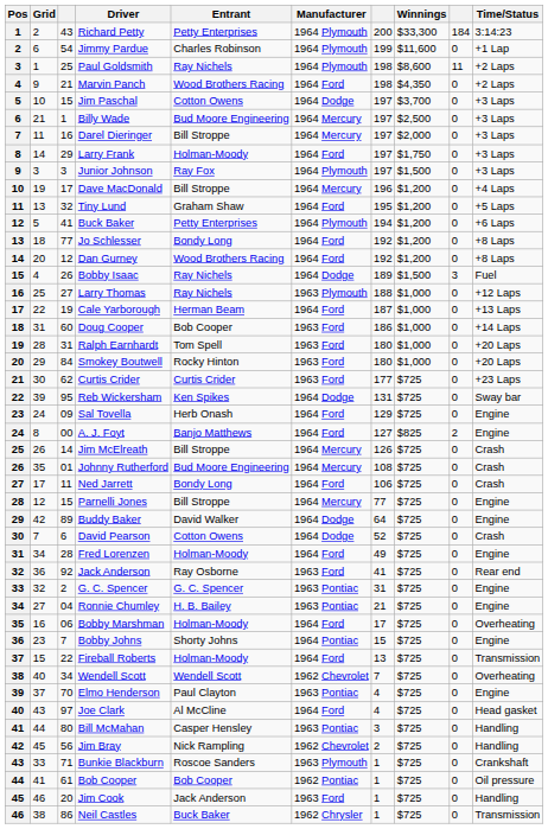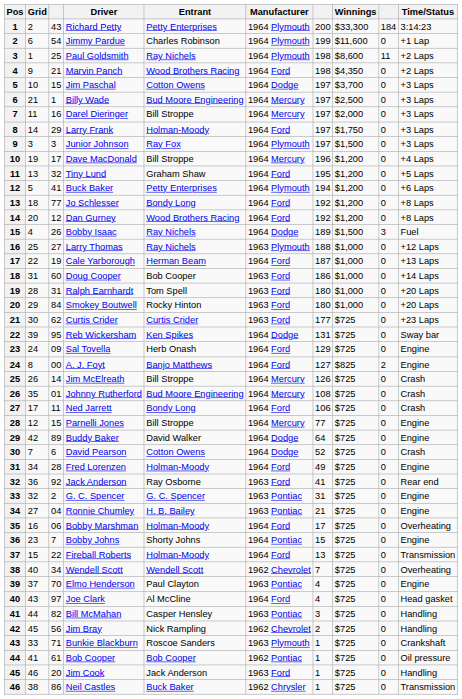 <table class="sortable wikitable" style="font-size:95%">
 <tr>
 <th>Pos</th>
 <th>Grid</th>
 <th></th>
 <th>Driver</th>
 <th>Entrant</th>
 <th>Manufacturer</th>
 <th></th>
 <th>Winnings</th>
 <th></th>
 <th>Time/Status</th>
 </tr>
 <tr>
 <th>1</th>
 <td>2</td>
 <td>43</td>
 <td><a href='#'>Richard Petty</a></td>
 <td><a href='#'>Petty Enterprises</a></td>
 <td>1964 <a href='#'>Plymouth</a></td>
 <td>200</td>
 <td>$33,300</td>
 <td>184</td>
 <td>3:14:23</td>
 </tr>
 <tr>
 <th>2</th>
 <td>6</td>
 <td>54</td>
 <td><a href='#'>Jimmy Pardue</a></td>
 <td>Charles Robinson</td>
 <td>1964 <a href='#'>Plymouth</a></td>
 <td>199</td>
 <td>$11,600</td>
 <td>0</td>
 <td>+1 Lap</td>
 </tr>
 <tr>
 <th>3</th>
 <td>1</td>
 <td>25</td>
 <td><a href='#'>Paul Goldsmith</a></td>
 <td><a href='#'>Ray Nichels</a></td>
 <td>1964 <a href='#'>Plymouth</a></td>
 <td>198</td>
 <td>$8,600</td>
 <td>11</td>
 <td>+2 Laps</td>
 </tr>
 <tr>
 <th>4</th>
 <td>9</td>
 <td>21</td>
 <td><a href='#'>Marvin Panch</a></td>
 <td><a href='#'>Wood Brothers Racing</a></td>
 <td>1964 <a href='#'>Ford</a></td>
 <td>198</td>
 <td>$4,350</td>
 <td>0</td>
 <td>+2 Laps</td>
 </tr>
 <tr>
 <th>5</th>
 <td>10</td>
 <td>15</td>
 <td><a href='#'>Jim Paschal</a></td>
 <td><a href='#'>Cotton Owens</a></td>
 <td>1964 <a href='#'>Dodge</a></td>
 <td>197</td>
 <td>$3,700</td>
 <td>0</td>
 <td>+3 Laps</td>
 </tr>
 <tr>
 <th>6</th>
 <td>21</td>
 <td>1</td>
 <td><a href='#'>Billy Wade</a></td>
 <td><a href='#'>Bud Moore Engineering</a></td>
 <td>1964 <a href='#'>Mercury</a></td>
 <td>197</td>
 <td>$2,500</td>
 <td>0</td>
 <td>+3 Laps</td>
 </tr>
 <tr>
 <th>7</th>
 <td>11</td>
 <td>16</td>
 <td><a href='#'>Darel Dieringer</a></td>
 <td>Bill Stroppe</td>
 <td>1964 <a href='#'>Mercury</a></td>
 <td>197</td>
 <td>$2,000</td>
 <td>0</td>
 <td>+3 Laps</td>
 </tr>
 <tr>
 <th>8</th>
 <td>14</td>
 <td>29</td>
 <td><a href='#'>Larry Frank</a></td>
 <td><a href='#'>Holman-Moody</a></td>
 <td>1964 <a href='#'>Ford</a></td>
 <td>197</td>
 <td>$1,750</td>
 <td>0</td>
 <td>+3 Laps</td>
 </tr>
 <tr>
 <th>9</th>
 <td>3</td>
 <td>3</td>
 <td><a href='#'>Junior Johnson</a></td>
 <td><a href='#'>Ray Fox</a></td>
 <td>1964 <a href='#'>Plymouth</a></td>
 <td>197</td>
 <td>$1,500</td>
 <td>0</td>
 <td>+3 Laps</td>
 </tr>
 <tr>
 <th>10</th>
 <td>19</td>
 <td>17</td>
 <td><a href='#'>Dave MacDonald</a></td>
 <td>Bill Stroppe</td>
 <td>1964 <a href='#'>Mercury</a></td>
 <td>196</td>
 <td>$1,200</td>
 <td>0</td>
 <td>+4 Laps</td>
 </tr>
 <tr>
 <th>11</th>
 <td>13</td>
 <td>32</td>
 <td><a href='#'>Tiny Lund</a></td>
 <td>Graham Shaw</td>
 <td>1964 <a href='#'>Ford</a></td>
 <td>195</td>
 <td>$1,200</td>
 <td>0</td>
 <td>+5 Laps</td>
 </tr>
 <tr>
 <th>12</th>
 <td>5</td>
 <td>41</td>
 <td><a href='#'>Buck Baker</a></td>
 <td><a href='#'>Petty Enterprises</a></td>
 <td>1964 <a href='#'>Plymouth</a></td>
 <td>194</td>
 <td>$1,200</td>
 <td>0</td>
 <td>+6 Laps</td>
 </tr>
 <tr>
 <th>13</th>
 <td>18</td>
 <td>77</td>
 <td><a href='#'>Jo Schlesser</a></td>
 <td><a href='#'>Bondy Long</a></td>
 <td>1964 <a href='#'>Ford</a></td>
 <td>192</td>
 <td>$1,200</td>
 <td>0</td>
 <td>+8 Laps</td>
 </tr>
 <tr>
 <th>14</th>
 <td>20</td>
 <td>12</td>
 <td><a href='#'>Dan Gurney</a></td>
 <td><a href='#'>Wood Brothers Racing</a></td>
 <td>1964 <a href='#'>Ford</a></td>
 <td>192</td>
 <td>$1,200</td>
 <td>0</td>
 <td>+8 Laps</td>
 </tr>
 <tr>
 <th>15</th>
 <td>4</td>
 <td>26</td>
 <td><a href='#'>Bobby Isaac</a></td>
 <td><a href='#'>Ray Nichels</a></td>
 <td>1964 <a href='#'>Dodge</a></td>
 <td>189</td>
 <td>$1,500</td>
 <td>3</td>
 <td>Fuel</td>
 </tr>
 <tr>
 <th>16</th>
 <td>25</td>
 <td>27</td>
 <td><a href='#'>Larry Thomas</a></td>
 <td><a href='#'>Ray Nichels</a></td>
 <td>1963 <a href='#'>Plymouth</a></td>
 <td>188</td>
 <td>$1,000</td>
 <td>0</td>
 <td>+12 Laps</td>
 </tr>
 <tr>
 <th>17</th>
 <td>22</td>
 <td>19</td>
 <td><a href='#'>Cale Yarborough</a></td>
 <td><a href='#'>Herman Beam</a></td>
 <td>1964 <a href='#'>Ford</a></td>
 <td>187</td>
 <td>$1,000</td>
 <td>0</td>
 <td>+13 Laps</td>
 </tr>
 <tr>
 <th>18</th>
 <td>31</td>
 <td>60</td>
 <td><a href='#'>Doug Cooper</a></td>
 <td>Bob Cooper</td>
 <td>1963 <a href='#'>Ford</a></td>
 <td>186</td>
 <td>$1,000</td>
 <td>0</td>
 <td>+14 Laps</td>
 </tr>
 <tr>
 <th>19</th>
 <td>28</td>
 <td>31</td>
 <td><a href='#'>Ralph Earnhardt</a></td>
 <td>Tom Spell</td>
 <td>1963 <a href='#'>Ford</a></td>
 <td>180</td>
 <td>$1,000</td>
 <td>0</td>
 <td>+20 Laps</td>
 </tr>
 <tr>
 <th>20</th>
 <td>29</td>
 <td>84</td>
 <td><a href='#'>Smokey Boutwell</a></td>
 <td>Rocky Hinton</td>
 <td>1963 <a href='#'>Ford</a></td>
 <td>180</td>
 <td>$1,000</td>
 <td>0</td>
 <td>+20 Laps</td>
 </tr>
 <tr>
 <th>21</th>
 <td>30</td>
 <td>62</td>
 <td><a href='#'>Curtis Crider</a></td>
 <td><a href='#'>Curtis Crider</a></td>
 <td>1963 <a href='#'>Ford</a></td>
 <td>177</td>
 <td>$725</td>
 <td>0</td>
 <td>+23 Laps</td>
 </tr>
 <tr>
 <th>22</th>
 <td>39</td>
 <td>95</td>
 <td><a href='#'>Reb Wickersham</a></td>
 <td><a href='#'>Ken Spikes</a></td>
 <td>1964 <a href='#'>Dodge</a></td>
 <td>131</td>
 <td>$725</td>
 <td>0</td>
 <td>Sway bar</td>
 </tr>
 <tr>
 <th>23</th>
 <td>24</td>
 <td>09</td>
 <td><a href='#'>Sal Tovella</a></td>
 <td>Herb Onash</td>
 <td>1964 <a href='#'>Ford</a></td>
 <td>129</td>
 <td>$725</td>
 <td>0</td>
 <td>Engine</td>
 </tr>
 <tr>
 <th>24</th>
 <td>8</td>
 <td>00</td>
 <td><a href='#'>A. J. Foyt</a></td>
 <td><a href='#'>Banjo Matthews</a></td>
 <td>1964 <a href='#'>Ford</a></td>
 <td>127</td>
 <td>$825</td>
 <td>2</td>
 <td>Engine</td>
 </tr>
 <tr>
 <th>25</th>
 <td>26</td>
 <td>14</td>
 <td><a href='#'>Jim McElreath</a></td>
 <td>Bill Stroppe</td>
 <td>1964 <a href='#'>Mercury</a></td>
 <td>126</td>
 <td>$725</td>
 <td>0</td>
 <td>Crash</td>
 </tr>
 <tr>
 <th>26</th>
 <td>35</td>
 <td>01</td>
 <td><a href='#'>Johnny Rutherford</a></td>
 <td><a href='#'>Bud Moore Engineering</a></td>
 <td>1964 <a href='#'>Mercury</a></td>
 <td>108</td>
 <td>$725</td>
 <td>0</td>
 <td>Crash</td>
 </tr>
 <tr>
 <th>27</th>
 <td>17</td>
 <td>11</td>
 <td><a href='#'>Ned Jarrett</a></td>
 <td><a href='#'>Bondy Long</a></td>
 <td>1964 <a href='#'>Ford</a></td>
 <td>106</td>
 <td>$725</td>
 <td>0</td>
 <td>Crash</td>
 </tr>
 <tr>
 <th>28</th>
 <td>12</td>
 <td>15</td>
 <td><a href='#'>Parnelli Jones</a></td>
 <td>Bill Stroppe</td>
 <td>1964 <a href='#'>Mercury</a></td>
 <td>77</td>
 <td>$725</td>
 <td>0</td>
 <td>Engine</td>
 </tr>
 <tr>
 <th>29</th>
 <td>42</td>
 <td>89</td>
 <td><a href='#'>Buddy Baker</a></td>
 <td>David Walker</td>
 <td>1964 <a href='#'>Dodge</a></td>
 <td>64</td>
 <td>$725</td>
 <td>0</td>
 <td>Engine</td>
 </tr>
 <tr>
 <th>30</th>
 <td>7</td>
 <td>6</td>
 <td><a href='#'>David Pearson</a></td>
 <td><a href='#'>Cotton Owens</a></td>
 <td>1964 <a href='#'>Dodge</a></td>
 <td>52</td>
 <td>$725</td>
 <td>0</td>
 <td>Crash</td>
 </tr>
 <tr>
 <th>31</th>
 <td>34</td>
 <td>28</td>
 <td><a href='#'>Fred Lorenzen</a></td>
 <td><a href='#'>Holman-Moody</a></td>
 <td>1964 <a href='#'>Ford</a></td>
 <td>49</td>
 <td>$725</td>
 <td>0</td>
 <td>Engine</td>
 </tr>
 <tr>
 <th>32</th>
 <td>36</td>
 <td>92</td>
 <td><a href='#'>Jack Anderson</a></td>
 <td>Ray Osborne</td>
 <td>1963 <a href='#'>Ford</a></td>
 <td>41</td>
 <td>$725</td>
 <td>0</td>
 <td>Rear end</td>
 </tr>
 <tr>
 <th>33</th>
 <td>32</td>
 <td>2</td>
 <td><a href='#'>G. C. Spencer</a></td>
 <td><a href='#'>G. C. Spencer</a></td>
 <td>1963 <a href='#'>Pontiac</a></td>
 <td>31</td>
 <td>$725</td>
 <td>0</td>
 <td>Engine</td>
 </tr>
 <tr>
 <th>34</th>
 <td>27</td>
 <td>04</td>
 <td><a href='#'>Ronnie Chumley</a></td>
 <td><a href='#'>H. B. Bailey</a></td>
 <td>1963 <a href='#'>Pontiac</a></td>
 <td>21</td>
 <td>$725</td>
 <td>0</td>
 <td>Engine</td>
 </tr>
 <tr>
 <th>35</th>
 <td>16</td>
 <td>06</td>
 <td><a href='#'>Bobby Marshman</a></td>
 <td><a href='#'>Holman-Moody</a></td>
 <td>1964 <a href='#'>Ford</a></td>
 <td>17</td>
 <td>$725</td>
 <td>0</td>
 <td>Overheating</td>
 </tr>
 <tr>
 <th>36</th>
 <td>23</td>
 <td>7</td>
 <td><a href='#'>Bobby Johns</a></td>
 <td>Shorty Johns</td>
 <td>1964 <a href='#'>Pontiac</a></td>
 <td>15</td>
 <td>$725</td>
 <td>0</td>
 <td>Engine</td>
 </tr>
 <tr>
 <th>37</th>
 <td>15</td>
 <td>22</td>
 <td><a href='#'>Fireball Roberts</a></td>
 <td><a href='#'>Holman-Moody</a></td>
 <td>1964 <a href='#'>Ford</a></td>
 <td>13</td>
 <td>$725</td>
 <td>0</td>
 <td>Transmission</td>
 </tr>
 <tr>
 <th>38</th>
 <td>40</td>
 <td>34</td>
 <td><a href='#'>Wendell Scott</a></td>
 <td><a href='#'>Wendell Scott</a></td>
 <td>1962 <a href='#'>Chevrolet</a></td>
 <td>7</td>
 <td>$725</td>
 <td>0</td>
 <td>Overheating</td>
 </tr>
 <tr>
 <th>39</th>
 <td>37</td>
 <td>70</td>
 <td><a href='#'>Elmo Henderson</a></td>
 <td>Paul Clayton</td>
 <td>1963 <a href='#'>Pontiac</a></td>
 <td>4</td>
 <td>$725</td>
 <td>0</td>
 <td>Engine</td>
 </tr>
 <tr>
 <th>40</th>
 <td>43</td>
 <td>97</td>
 <td><a href='#'>Joe Clark</a></td>
 <td>Al McCline</td>
 <td>1964 <a href='#'>Ford</a></td>
 <td>4</td>
 <td>$725</td>
 <td>0</td>
 <td>Head gasket</td>
 </tr>
 <tr>
 <th>41</th>
 <td>44</td>
-<td>80</td>
+<td>82</td>
 <td><a href='#'>Bill McMahan</a></td>
 <td>Casper Hensley</td>
 <td>1963 <a href='#'>Pontiac</a></td>
 <td>3</td>
 <td>$725</td>
 <td>0</td>
 <td>Handling</td>
 </tr>
 <tr>
 <th>42</th>
 <td>45</td>
 <td>56</td>
 <td><a href='#'>Jim Bray</a></td>
 <td>Nick Rampling</td>
 <td>1962 <a href='#'>Chevrolet</a></td>
 <td>2</td>
 <td>$725</td>
 <td>0</td>
 <td>Handling</td>
 </tr>
 <tr>
 <th>43</th>
 <td>33</td>
 <td>71</td>
 <td><a href='#'>Bunkie Blackburn</a></td>
 <td>Roscoe Sanders</td>
 <td>1963 <a href='#'>Plymouth</a></td>
 <td>1</td>
 <td>$725</td>
 <td>0</td>
 <td>Crankshaft</td>
 </tr>
 <tr>
 <th>44</th>
 <td>41</td>
 <td>61</td>
 <td><a href='#'>Bob Cooper</a></td>
 <td><a href='#'>Bob Cooper</a></td>
 <td>1962 <a href='#'>Pontiac</a></td>
 <td>1</td>
 <td>$725</td>
 <td>0</td>
 <td>Oil pressure</td>
 </tr>
 <tr>
 <th>45</th>
 <td>46</td>
 <td>20</td>
 <td><a href='#'>Jim Cook</a></td>
 <td>Jack Anderson</td>
 <td>1963 <a href='#'>Ford</a></td>
 <td>1</td>
 <td>$725</td>
 <td>0</td>
 <td>Handling</td>
 </tr>
 <tr>
 <th>46</th>
 <td>38</td>
 <td>86</td>
 <td><a href='#'>Neil Castles</a></td>
 <td><a href='#'>Buck Baker</a></td>
 <td>1962 <a href='#'>Chrysler</a></td>
 <td>1</td>
 <td>$725</td>
 <td>0</td>
 <td>Transmission</td>
 </tr>
 </table>
